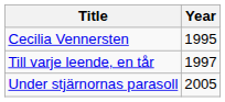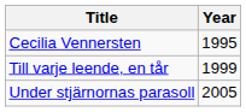 <table class=wikitable>
 <tr>
 <th>Title</th>
 <th>Year</th>
 </tr>
 <tr>
 <td><a href='#'>Cecilia Vennersten</a></td>
 <td>1995</td>
 </tr>
 <tr>
 <td><a href='#'>Till varje leende, en tår</a></td>
-<td>1997</td>
+<td>1999</td>
 </tr>
 <tr>
 <td><a href='#'>Under stjärnornas parasoll</a></td>
 <td>2005</td>
 </tr>
 </table>
